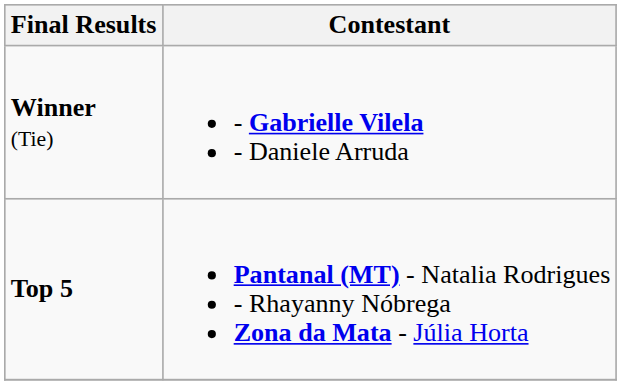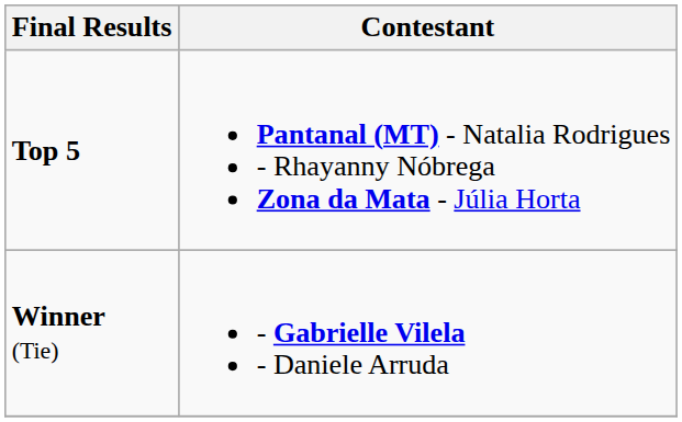 <table class="wikitable">
 <tr>
 <th>Final Results</th>
 <th>Contestant</th>
 </tr>
 <tr>
+<td><strong>Top 5</strong></td>
+<td><br><ul><li><strong> <a href='#'>Pantanal (MT)</a></strong> - Natalia Rodrigues</li><li><strong></strong> - Rhayanny Nóbrega</li><li><strong> <a href='#'>Zona da Mata</a></strong> - <a href='#'>Júlia Horta</a></li></ul></td>
+</tr>
+<tr>
 <td><strong>Winner</strong><br><small>(Tie)</small></td>
 <td><br><ul><li><strong></strong> - <strong><a href='#'>Gabrielle Vilela</a></strong></li><li><strong></strong> - Daniele Arruda</li></ul></td>
 </tr>
 <tr>
-<td><strong>Top 5</strong></td>
-<td><br><ul><li><strong> <a href='#'>Pantanal (MT)</a></strong> - Natalia Rodrigues</li><li><strong></strong> - Rhayanny Nóbrega</li><li><strong> <a href='#'>Zona da Mata</a></strong> - <a href='#'>Júlia Horta</a></li></ul></td>
-</tr>
-<tr>
 </tr>
 </table>
